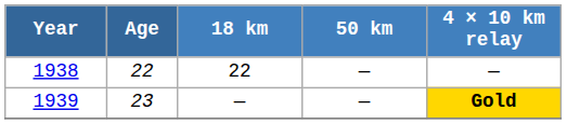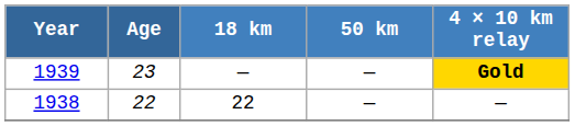 <table class="wikitable" style="font-size:95%; text-align:center; border:grey solid 1px; border-collapse:collapse; background:#ffffff;">
 <tr>
 <th style="background-color:#369; color:white; width:60px;"> Year </th>
 <th style="background-color:#369; color:white; width:40px;"> Age </th>
 <th style="background-color:#4180be; color:white; width:75px;"> 18 km </th>
 <th style="background-color:#4180be; color:white; width:75px;"> 50 km </th>
 <th style="background-color:#4180be; color:white; width:75px;"> 4 × 10 km <br> relay </th>
 </tr>
 <tr>
+<td><a href='#'>1939</a></td>
+<td><em>23</em></td>
+<td>—</td>
+<td>—</td>
+<td style="background:gold;"><strong>Gold</strong></td>
+</tr>
+<tr>
 <td><a href='#'>1938</a></td>
 <td><em>22</em></td>
 <td>22</td>
 <td>—</td>
 <td>—</td>
 </tr>
 <tr>
-<td><a href='#'>1939</a></td>
-<td><em>23</em></td>
-<td>—</td>
-<td>—</td>
-<td style="background:gold;"><strong>Gold</strong></td>
-</tr>
-<tr>
 </tr>
 </table>
